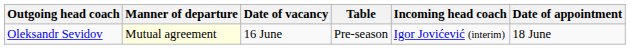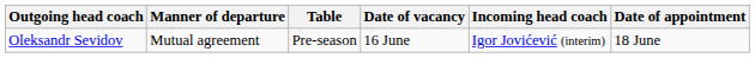 <table class="wikitable">
 <tr>
 <th>Outgoing head coach</th>
 <th>Manner of departure</th>
+<th>Table</th>
 <th>Date of vacancy</th>
-<th>Table</th>
 <th>Incoming head coach</th>
 <th>Date of appointment</th>
 </tr>
 <tr>
 <td> <a href='#'>Oleksandr Sevidov</a></td>
-<td style="background: lightyellow;">Mutual agreement</td>
+<td>Mutual agreement</td>
+<td>Pre-season</td>
 <td>16 June</td>
-<td>Pre-season</td>
 <td> <a href='#'>Igor Jovićević</a> <small>(interim)</small></td>
 <td>18 June</td>
 </tr>
 </table>
